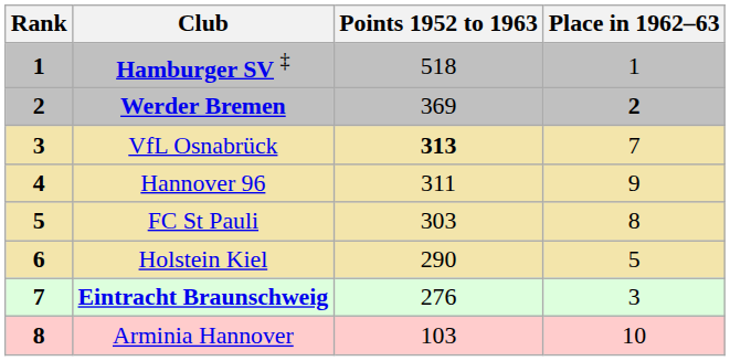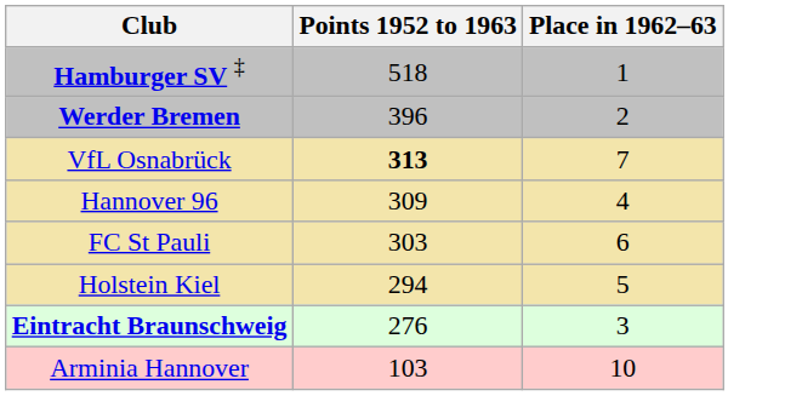 <table class="wikitable">
 <tr>
-<th>Rank</th>
 <th>Club</th>
 <th>Points 1952 to 1963</th>
 <th>Place in 1962–63</th>
 </tr>
 <tr align="center">
-<td bgcolor="#C0C0C0"><strong>1</strong></td>
 <td bgcolor="#C0C0C0"><strong><a href='#'>Hamburger SV</a></strong> <sup>‡</sup></td>
 <td bgcolor="#C0C0C0">518</td>
 <td bgcolor="#C0C0C0">1</td>
 </tr>
 <tr align="center">
-<td bgcolor="#C0C0C0"><strong>2</strong></td>
 <td bgcolor="#C0C0C0"><strong><a href='#'>Werder Bremen</a></strong></td>
-<td bgcolor="#C0C0C0">369</td>
-<td bgcolor="#C0C0C0"><strong>2</strong></td>
+<td bgcolor="#C0C0C0">396</td>
+<td bgcolor="#C0C0C0">2</td>
 </tr>
 <tr align="center">
-<td bgcolor="#F3E5AB"><strong>3</strong></td>
 <td bgcolor="#F3E5AB"><a href='#'>VfL Osnabrück</a></td>
 <td bgcolor="#F3E5AB"><strong>313</strong></td>
 <td bgcolor="#F3E5AB">7</td>
 </tr>
 <tr align="center">
-<td bgcolor="#F3E5AB"><strong>4</strong></td>
 <td bgcolor="#F3E5AB"><a href='#'>Hannover 96</a></td>
-<td bgcolor="#F3E5AB">311</td>
-<td bgcolor="#F3E5AB">9</td>
+<td bgcolor="#F3E5AB">309</td>
+<td bgcolor="#F3E5AB">4</td>
 </tr>
 <tr align="center">
-<td bgcolor="#F3E5AB"><strong>5</strong></td>
 <td bgcolor="#F3E5AB"><a href='#'>FC St Pauli</a></td>
 <td bgcolor="#F3E5AB">303</td>
-<td bgcolor="#F3E5AB">8</td>
+<td bgcolor="#F3E5AB">6</td>
 </tr>
 <tr align="center">
-<td bgcolor="#F3E5AB"><strong>6</strong></td>
 <td bgcolor="#F3E5AB"><a href='#'>Holstein Kiel</a></td>
-<td bgcolor="#F3E5AB">290</td>
+<td bgcolor="#F3E5AB">294</td>
 <td bgcolor="#F3E5AB">5</td>
 </tr>
 <tr align="center">
-<td bgcolor="#ddffdd"><strong>7</strong></td>
 <td bgcolor="#ddffdd"><strong><a href='#'>Eintracht Braunschweig</a></strong></td>
 <td bgcolor="#ddffdd">276</td>
 <td bgcolor="#ddffdd">3</td>
 </tr>
 <tr align="center">
-<td bgcolor="#ffcccc"><strong>8</strong></td>
 <td bgcolor="#ffcccc"><a href='#'>Arminia Hannover</a></td>
 <td bgcolor="#ffcccc">103</td>
 <td bgcolor="#ffcccc">10</td>
 </tr>
 </table>
